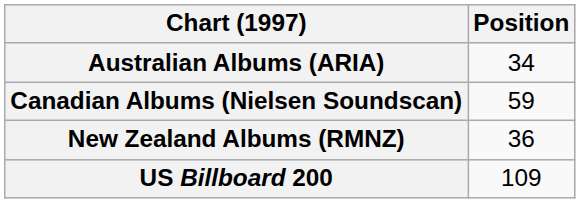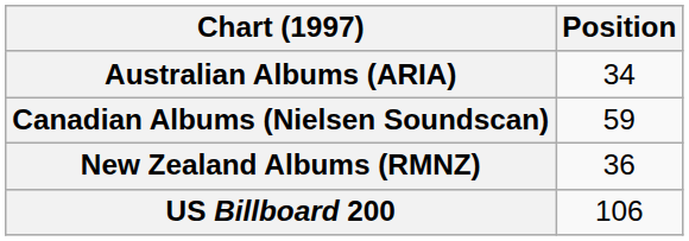 <table class="wikitable plainrowheaders" style="text-align:center">
 <tr>
 <th scope="col">Chart (1997)</th>
 <th scope="col">Position</th>
 </tr>
 <tr>
 <th scope="row">Australian Albums (ARIA)</th>
 <td>34</td>
 </tr>
 <tr>
 <th scope="row">Canadian Albums (Nielsen Soundscan)</th>
 <td>59</td>
 </tr>
 <tr>
 <th scope="row">New Zealand Albums (RMNZ)</th>
 <td>36</td>
 </tr>
 <tr>
 <th scope="row">US <em>Billboard</em> 200</th>
-<td>109</td>
+<td>106</td>
 </tr>
 </table>
